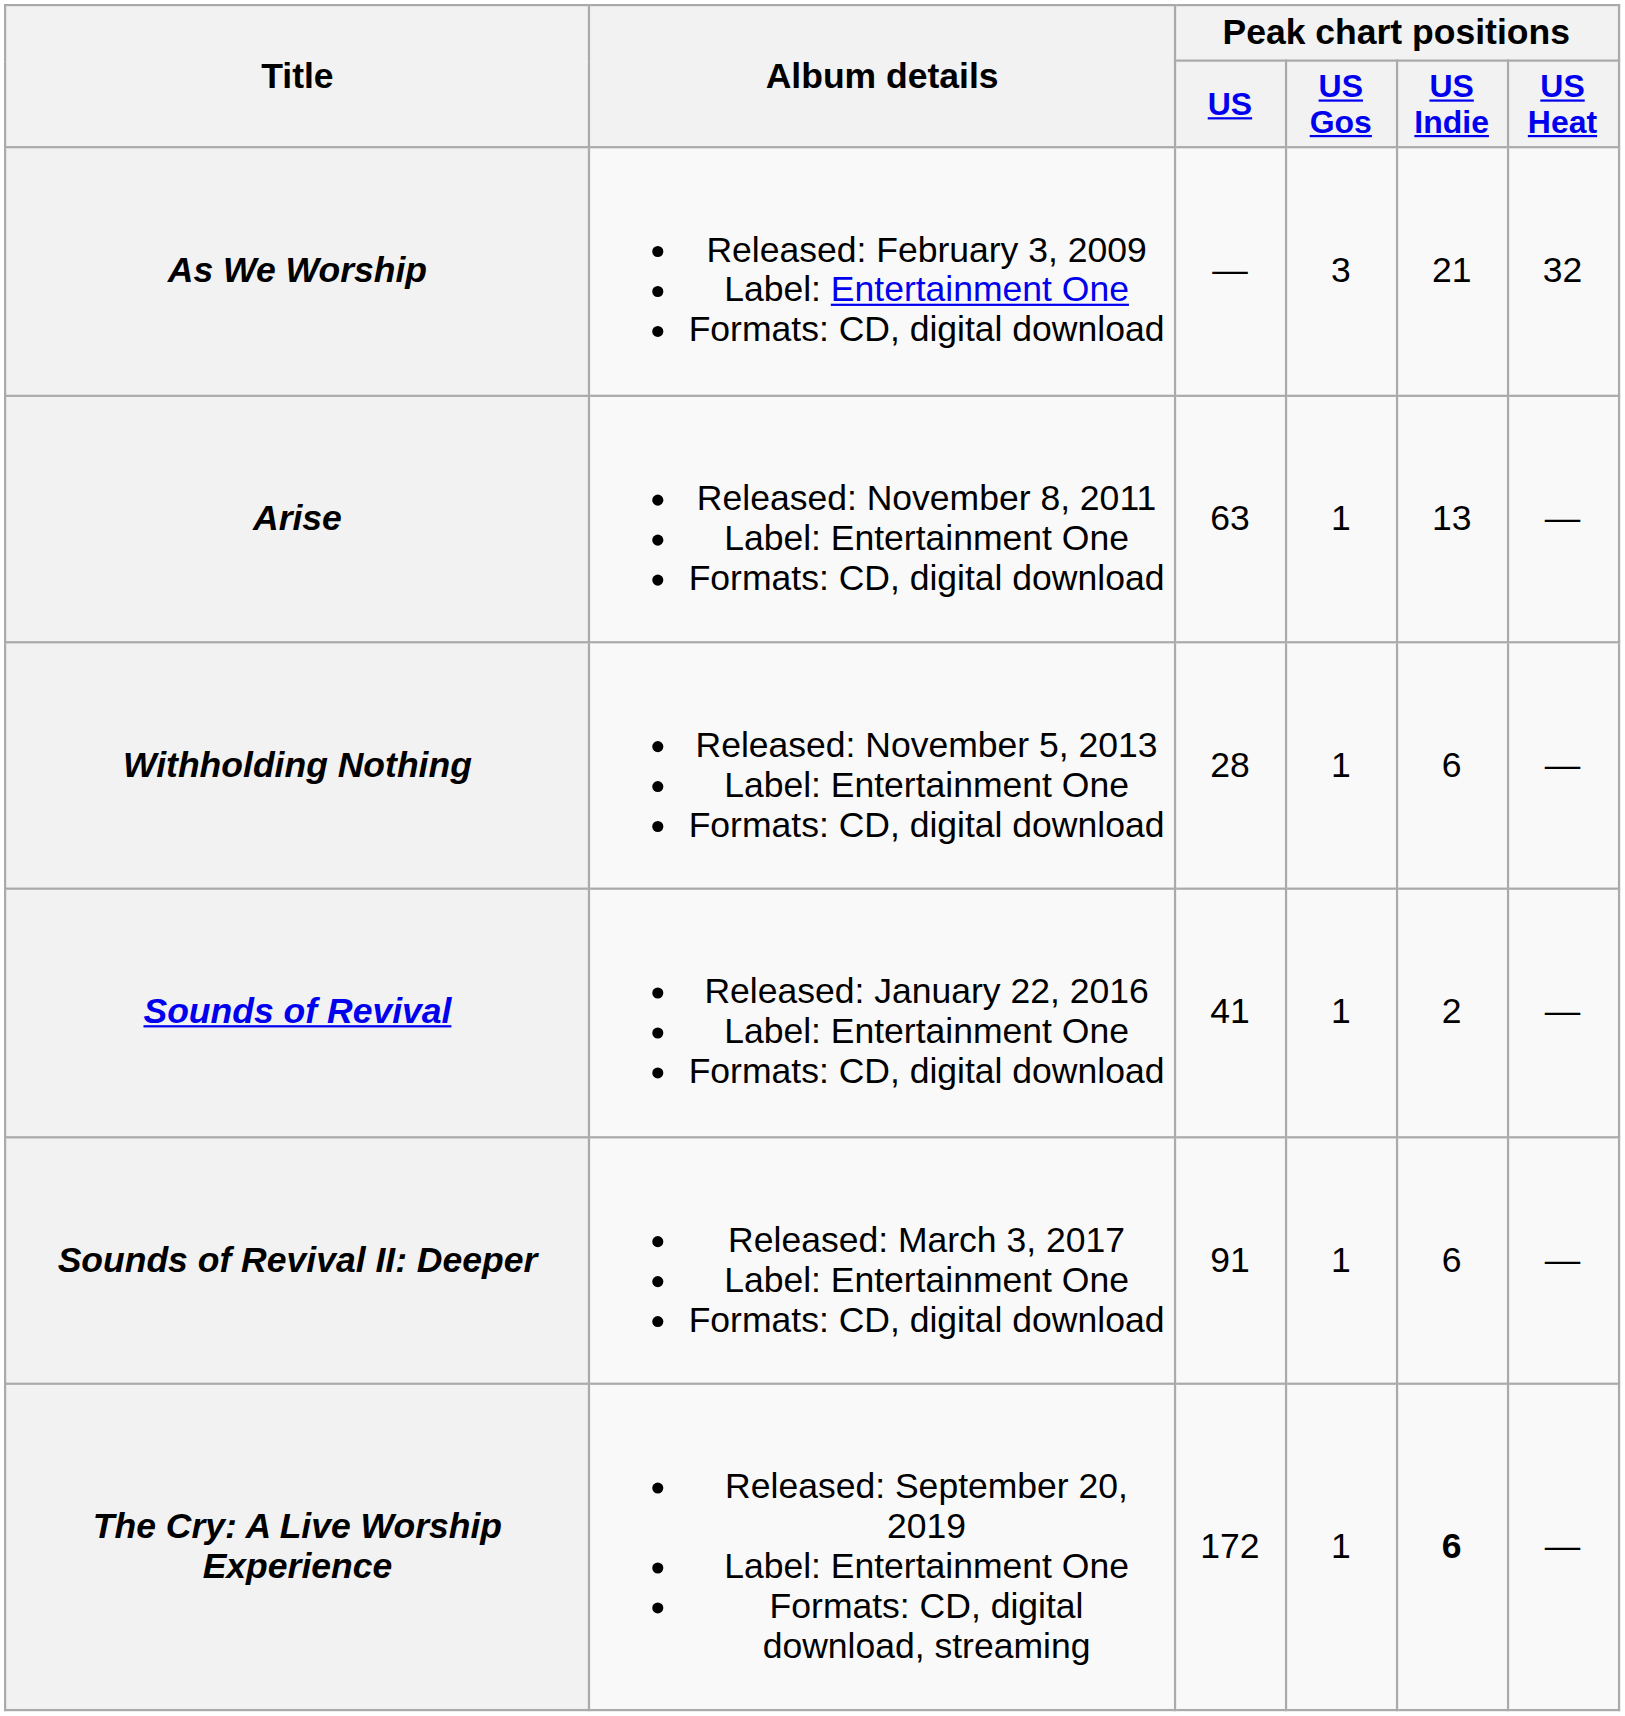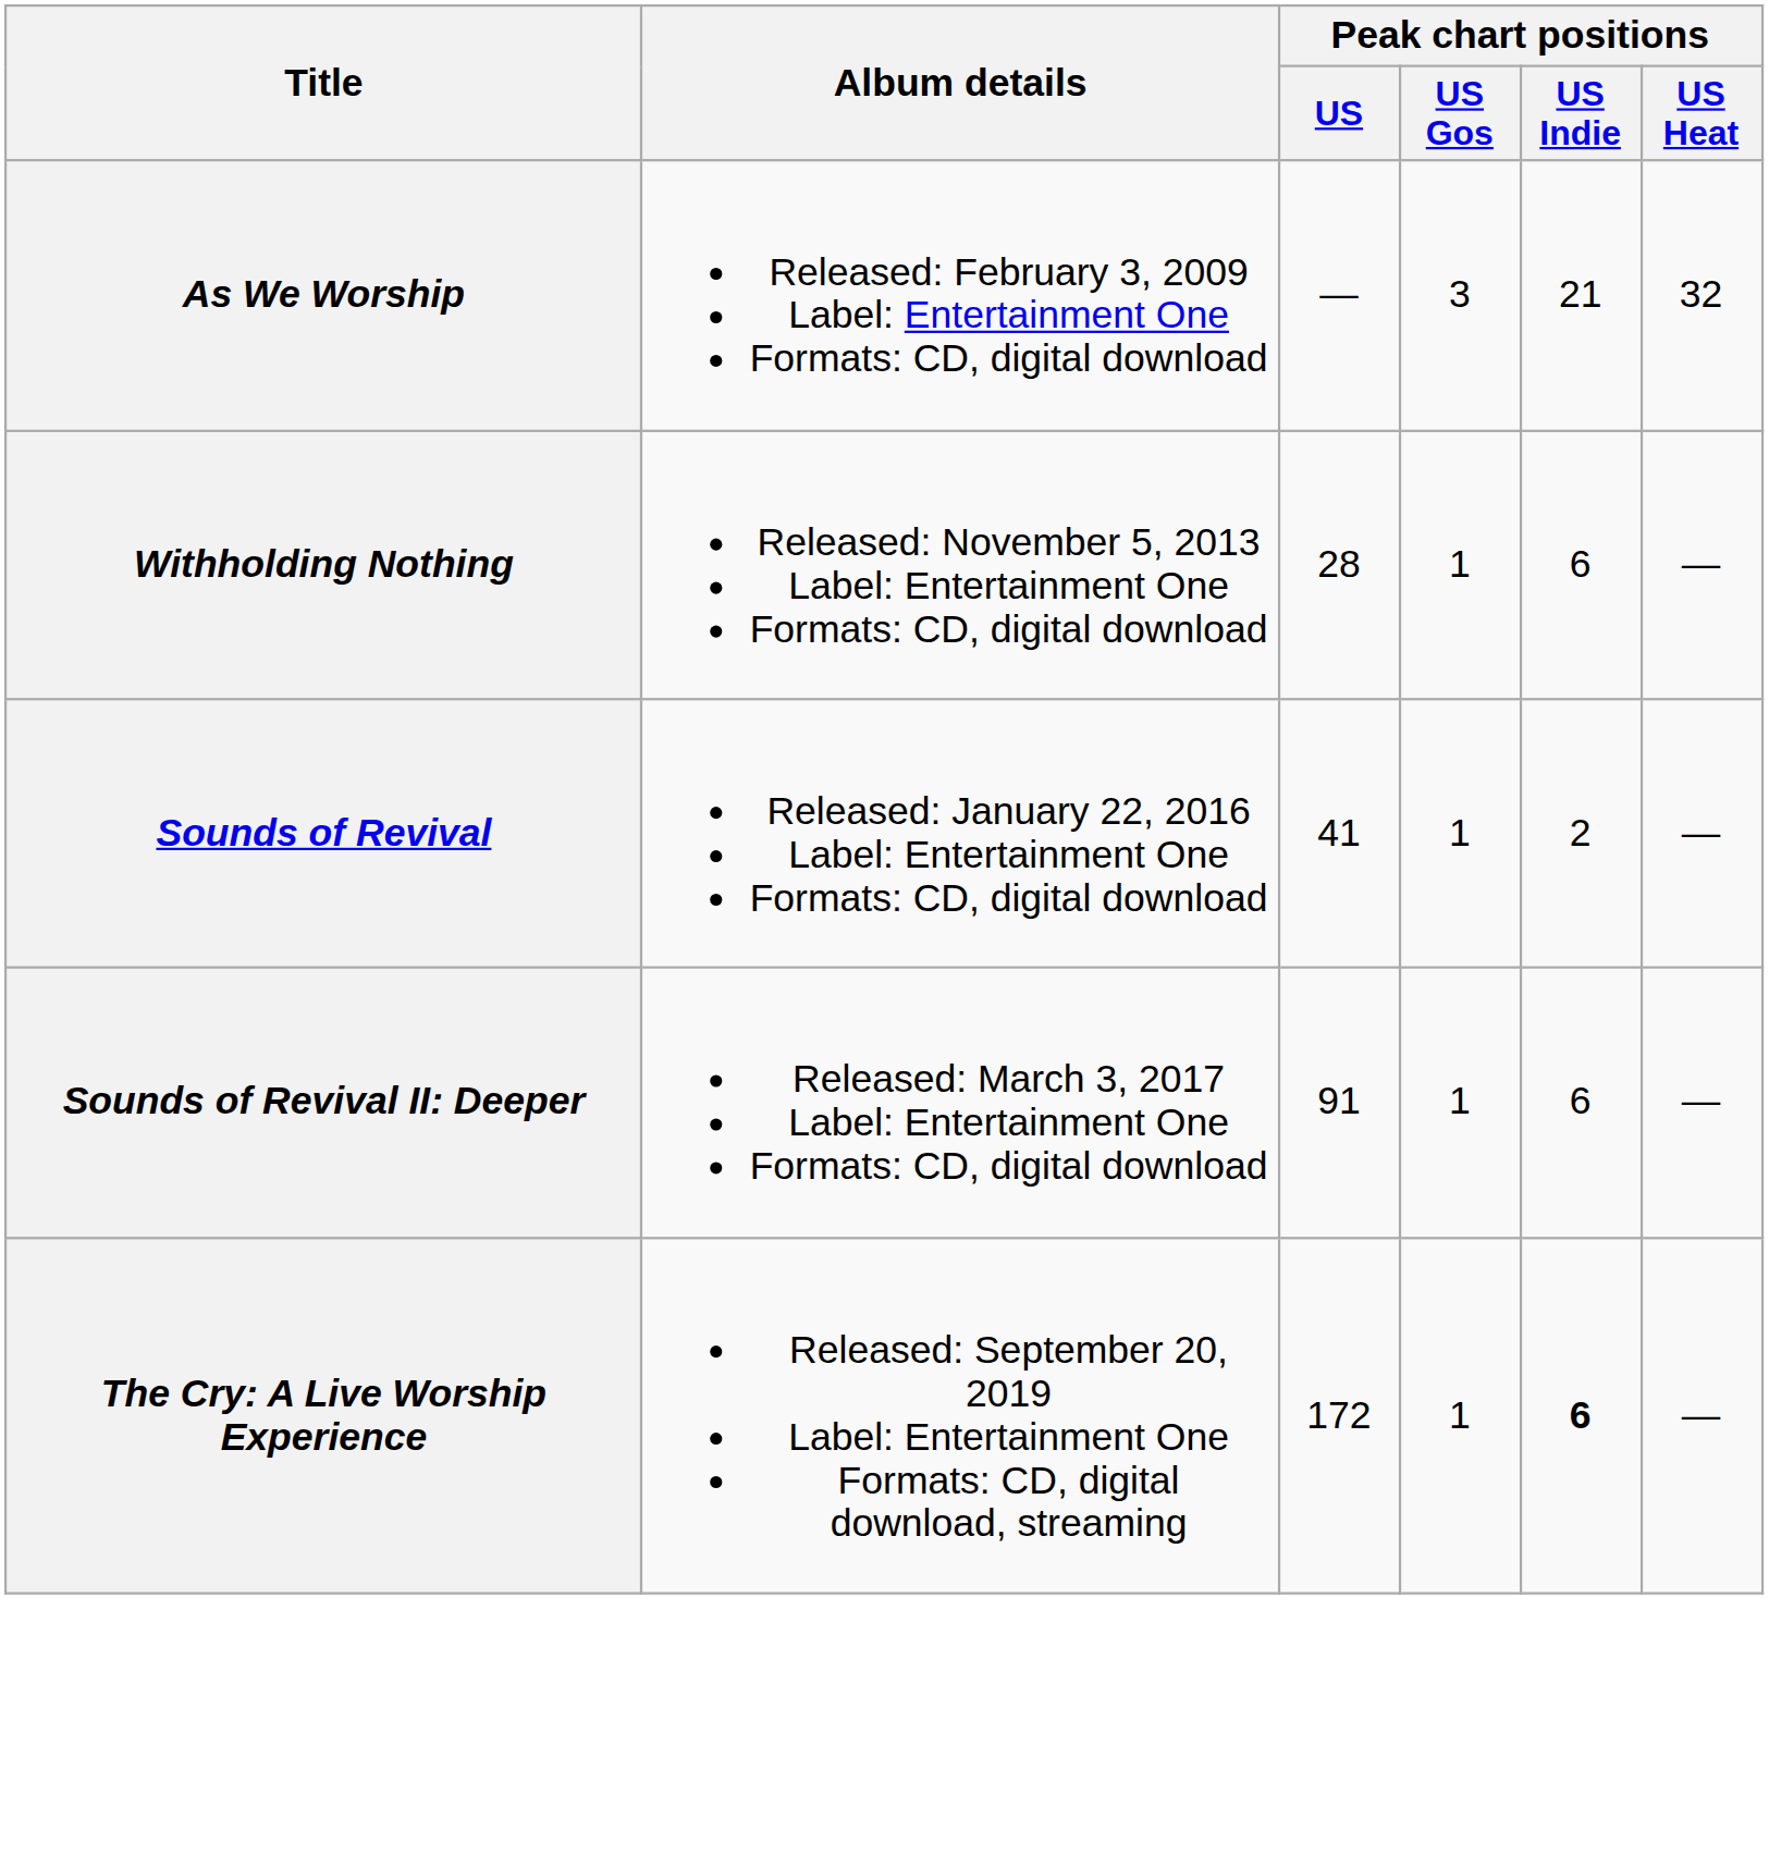 <table class="wikitable plainrowheaders" style="text-align:center;">
 <tr>
 <th scope="col" rowspan="2" style="width:16em;">Title</th>
 <th scope="col" rowspan="2" style="width:16em;">Album details</th>
 <th scope="col" colspan="4">Peak chart positions</th>
 </tr>
 <tr>
 <th style="width:3em; font-size:90%"><a href='#'>US</a></th>
 <th style="width:3em; font-size:90%"><a href='#'>US<br>Gos</a></th>
 <th style="width:3em; font-size:90%"><a href='#'>US<br>Indie</a></th>
 <th style="width:3em; font-size:90%"><a href='#'>US<br>Heat</a></th>
 </tr>
 <tr>
 <th scope="row"><em>As We Worship</em></th>
 <td><br><ul><li>Released: February 3, 2009</li><li>Label: <a href='#'>Entertainment One</a></li><li>Formats: CD, digital download</li></ul></td>
 <td>—</td>
 <td>3</td>
 <td>21</td>
 <td>32</td>
-</tr>
-<tr>
-<th scope="row"><em>Arise</em></th>
-<td><br><ul><li>Released: November 8, 2011</li><li>Label: Entertainment One</li><li>Formats: CD, digital download</li></ul></td>
-<td>63</td>
-<td>1</td>
-<td>13</td>
-<td>—</td>
 </tr>
 <tr>
 <th scope="row"><em>Withholding Nothing</em></th>
 <td><br><ul><li>Released: November 5, 2013</li><li>Label: Entertainment One</li><li>Formats: CD, digital download</li></ul></td>
 <td>28</td>
 <td>1</td>
 <td>6</td>
 <td>—</td>
 </tr>
 <tr>
 <th scope="row"><em><a href='#'>Sounds of Revival</a></em></th>
 <td><br><ul><li>Released: January 22, 2016</li><li>Label: Entertainment One</li><li>Formats: CD, digital download</li></ul></td>
 <td>41</td>
 <td>1</td>
 <td>2</td>
 <td>—</td>
 </tr>
 <tr>
 <th scope="row"><em>Sounds of Revival II: Deeper</em></th>
 <td><br><ul><li>Released: March 3, 2017</li><li>Label: Entertainment One</li><li>Formats: CD, digital download</li></ul></td>
 <td>91</td>
 <td>1</td>
 <td>6</td>
 <td>—</td>
 </tr>
 <tr>
 <th scope="row"><em>The Cry: A Live Worship Experience</em></th>
 <td><br><ul><li>Released: September 20, 2019</li><li>Label: Entertainment One</li><li>Formats: CD, digital download, streaming</li></ul></td>
 <td>172<br></td>
 <td>1</td>
 <td><strong>6</strong></td>
 <td>—</td>
 </tr>
 </table>
